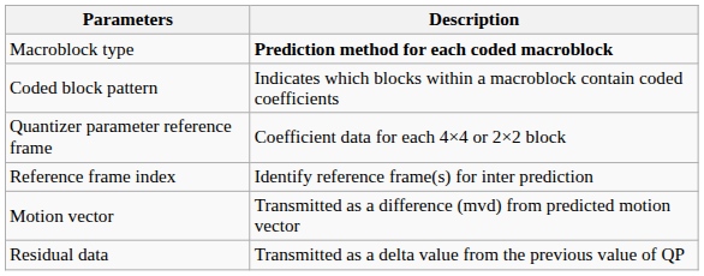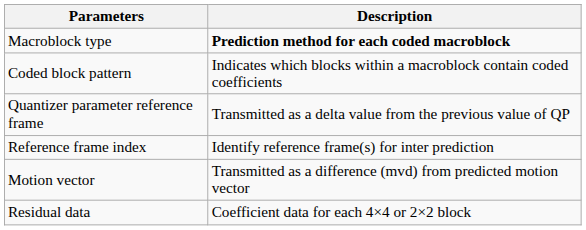 <table class="wikitable">
 <tr>
 <th>Parameters</th>
 <th>Description</th>
 </tr>
 <tr>
 <td>Macroblock type</td>
 <td><strong>Prediction method for each coded macroblock</strong></td>
 </tr>
 <tr>
 <td>Coded block pattern</td>
 <td>Indicates which blocks within a macroblock contain coded coefficients</td>
 </tr>
 <tr>
 <td>Quantizer parameter reference frame</td>
-<td>Coefficient data for each 4×4 or 2×2 block</td>
+<td>Transmitted as a delta value from the previous value of QP</td>
 </tr>
 <tr>
 <td>Reference frame index</td>
 <td>Identify reference frame(s) for inter prediction</td>
 </tr>
 <tr>
 <td>Motion vector</td>
 <td>Transmitted as a difference (mvd) from predicted motion vector</td>
 </tr>
 <tr>
 <td>Residual data</td>
-<td>Transmitted as a delta value from the previous value of QP</td>
+<td>Coefficient data for each 4×4 or 2×2 block</td>
 </tr>
 </table>
